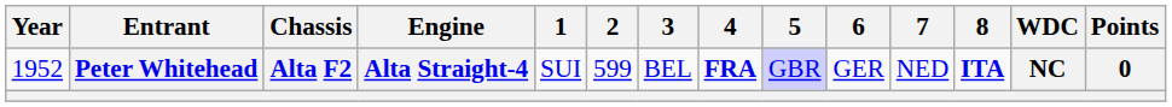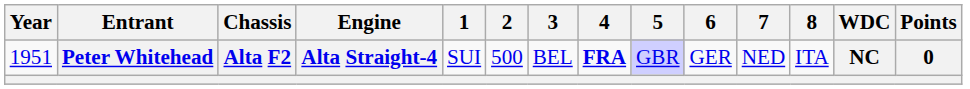 <table class="wikitable" style="text-align:center; font-size:90%">
 <tr>
 <th>Year</th>
 <th>Entrant</th>
 <th>Chassis</th>
 <th>Engine</th>
 <th>1</th>
 <th>2</th>
 <th>3</th>
 <th>4</th>
 <th>5</th>
 <th>6</th>
 <th>7</th>
 <th>8</th>
 <th>WDC</th>
 <th>Points</th>
 </tr>
 <tr>
-<td><a href='#'>1952</a></td>
+<td><a href='#'>1951</a></td>
 <th><a href='#'>Peter Whitehead</a></th>
 <th><a href='#'>Alta</a> <a href='#'>F2</a></th>
 <th><a href='#'>Alta</a> <a href='#'>Straight-4</a></th>
 <td><a href='#'>SUI</a></td>
-<td><a href='#'>599</a></td>
+<td><a href='#'>500</a></td>
 <td><a href='#'>BEL</a></td>
 <td><strong><a href='#'>FRA</a></strong></td>
 <td style="background:#CFCFFF;"><a href='#'>GBR</a><br></td>
 <td><a href='#'>GER</a></td>
 <td><a href='#'>NED</a></td>
-<td><strong><a href='#'>ITA</a></strong></td>
+<td><a href='#'>ITA</a></td>
 <th>NC</th>
 <th>0</th>
 </tr>
 <tr>
 <th colspan="14"></th>
 </tr>
 </table>
